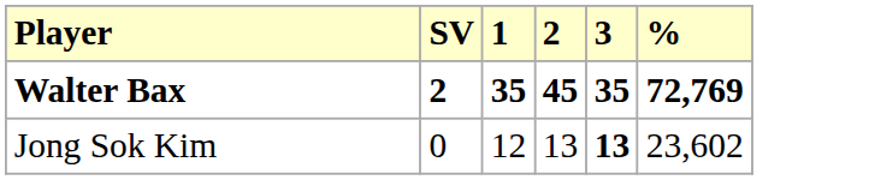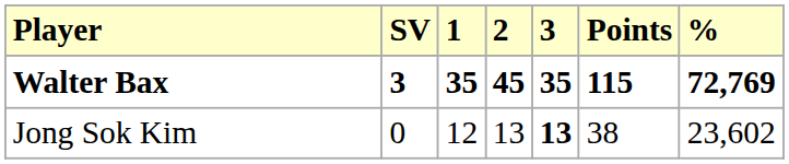 <table class="wikitable">
 <tr bgcolor="#ffffcc">
 <td width=180><strong>Player</strong></td>
 <td><strong>SV</strong></td>
 <td><strong>1</strong></td>
 <td><strong>2</strong></td>
 <td><strong>3</strong></td>
+<td><strong>Points</strong></td>
 <td><strong>%</strong></td>
 </tr>
 <tr bgcolor="FFFFFF">
 <td> <strong>Walter Bax</strong></td>
-<td><strong>2</strong></td>
+<td><strong>3</strong></td>
 <td><strong>35</strong></td>
 <td><strong>45</strong></td>
 <td><strong>35</strong></td>
+<td><strong>115</strong></td>
 <td><strong>72,769</strong></td>
 </tr>
 <tr bgcolor="FFFFFF">
 <td> Jong Sok Kim</td>
 <td>0</td>
 <td>12</td>
 <td>13</td>
 <td><strong>13</strong></td>
+<td>38</td>
 <td>23,602</td>
 </tr>
 </table>
